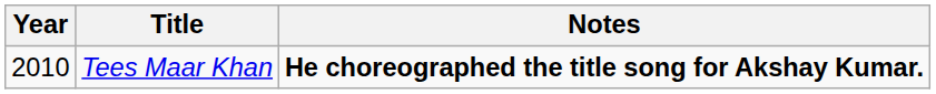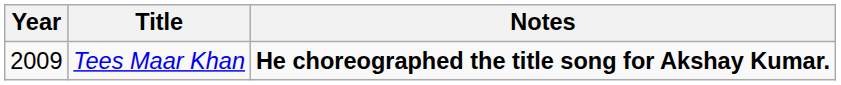 <table class="wikitable" style="font-size: 100%;">
 <tr>
 <th scope="col">Year</th>
 <th scope="col">Title</th>
 <th scope="col">Notes</th>
 </tr>
 <tr>
-<td>2010</td>
+<td>2009</td>
 <td><em><a href='#'>Tees Maar Khan</a></em></td>
 <td><strong>He choreographed the title song for Akshay Kumar.</strong></td>
 </tr>
 </table>
